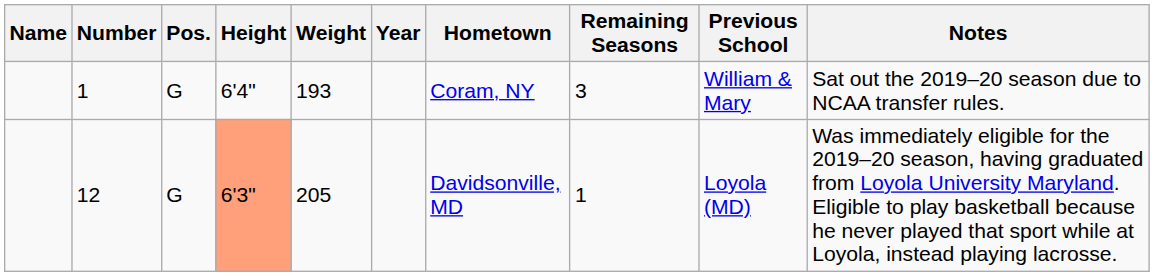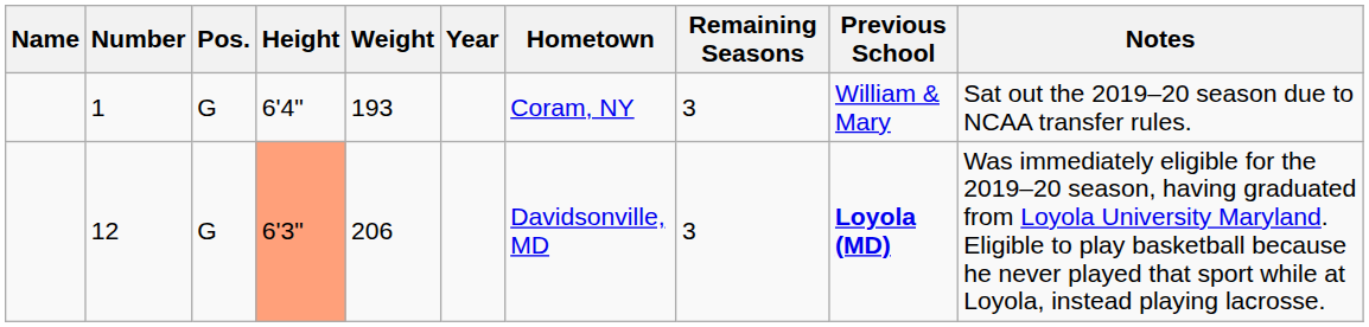 <table class="wikitable sortable" border="1">
 <tr>
 <th>Name</th>
 <th>Number</th>
 <th>Pos.</th>
 <th>Height</th>
 <th>Weight</th>
 <th>Year</th>
 <th>Hometown</th>
 <th>Remaining Seasons</th>
 <th class="unsortable">Previous School</th>
 <th>Notes</th>
 </tr>
 <tr>
 <td></td>
 <td>1</td>
 <td>G</td>
 <td>6'4"</td>
 <td>193</td>
 <td></td>
 <td><a href='#'>Coram, NY</a></td>
 <td>3</td>
 <td><a href='#'>William & Mary</a></td>
 <td>Sat out the 2019–20 season due to NCAA transfer rules.</td>
 </tr>
 <tr>
 <td></td>
 <td>12</td>
 <td>G</td>
 <td style="background: lightsalmon;">6'3"</td>
-<td>205</td>
+<td>206</td>
 <td></td>
 <td><a href='#'>Davidsonville, MD</a></td>
-<td>1</td>
-<td><a href='#'>Loyola (MD)</a></td>
+<td>3</td>
+<td><strong><a href='#'>Loyola (MD)</a></strong></td>
 <td>Was immediately eligible for the 2019–20 season, having graduated from <a href='#'>Loyola University Maryland</a>. Eligible to play basketball because he never played that sport while at Loyola, instead playing lacrosse.</td>
 </tr>
 </table>
